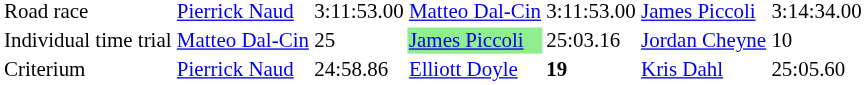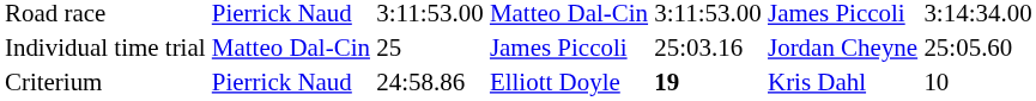 <table>
 <tr>
 <td>Road race</td>
 <td><a href='#'>Pierrick Naud</a><br></td>
 <td>3:11:53.00</td>
 <td><a href='#'>Matteo Dal-Cin</a> <br></td>
 <td>3:11:53.00</td>
 <td><a href='#'>James Piccoli</a><br></td>
 <td>3:14:34.00</td>
 </tr>
 <tr>
 <td>Individual time trial</td>
 <td><a href='#'>Matteo Dal-Cin</a><br></td>
 <td>25</td>
-<td style="background: lightgreen;"><a href='#'>James Piccoli</a> <br></td>
+<td><a href='#'>James Piccoli</a> <br></td>
 <td>25:03.16</td>
 <td><a href='#'>Jordan Cheyne</a><br></td>
-<td>10</td>
+<td>25:05.60</td>
 </tr>
 <tr>
 <td>Criterium</td>
 <td><a href='#'>Pierrick Naud</a><br></td>
 <td>24:58.86</td>
 <td><a href='#'>Elliott Doyle</a> <br></td>
 <td><strong>19</strong></td>
 <td><a href='#'>Kris Dahl</a><br></td>
-<td>25:05.60</td>
+<td>10</td>
 </tr>
 </table>
